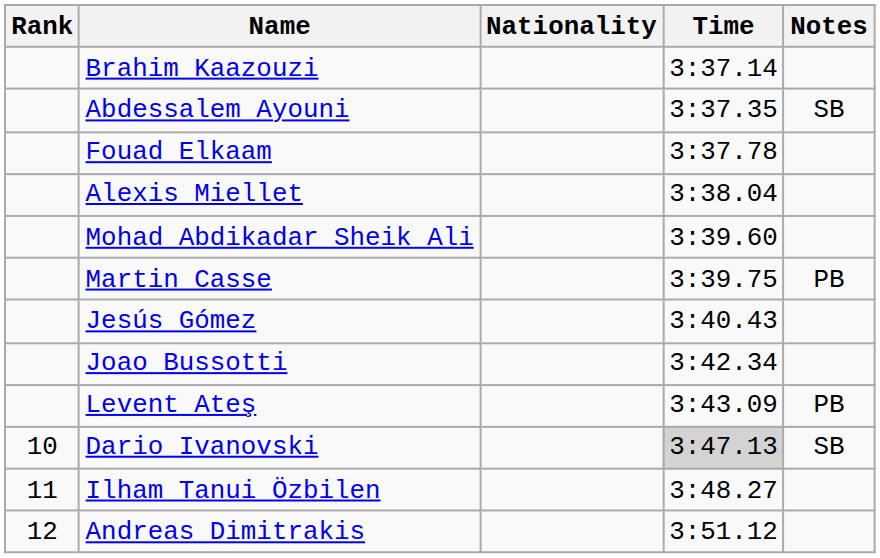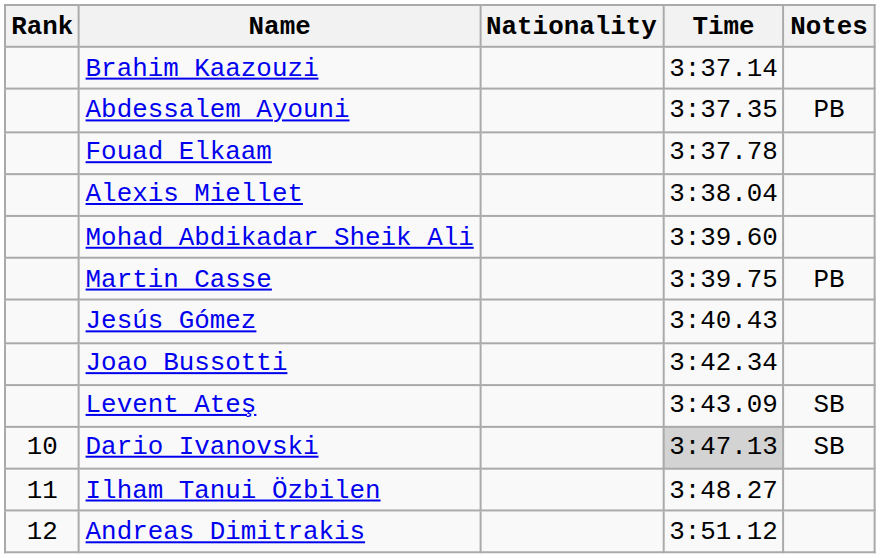 <table class="wikitable sortable" style="text-align:center">
 <tr>
 <th>Rank</th>
 <th>Name</th>
 <th>Nationality</th>
 <th>Time</th>
 <th>Notes</th>
 </tr>
 <tr>
 <td></td>
 <td align=left><a href='#'>Brahim Kaazouzi</a></td>
 <td align=left></td>
 <td>3:37.14</td>
 <td></td>
 </tr>
 <tr>
 <td></td>
 <td align=left><a href='#'>Abdessalem Ayouni</a></td>
 <td align=left></td>
 <td>3:37.35</td>
-<td>SB</td>
+<td>PB</td>
 </tr>
 <tr>
 <td></td>
 <td align=left><a href='#'>Fouad Elkaam</a></td>
 <td align=left></td>
 <td>3:37.78</td>
 <td></td>
 </tr>
 <tr>
 <td></td>
 <td align=left><a href='#'>Alexis Miellet</a></td>
 <td align=left></td>
 <td>3:38.04</td>
 <td></td>
 </tr>
 <tr>
 <td></td>
 <td align=left><a href='#'>Mohad Abdikadar Sheik Ali</a></td>
 <td align=left></td>
 <td>3:39.60</td>
 <td></td>
 </tr>
 <tr>
 <td></td>
 <td align=left><a href='#'>Martin Casse</a></td>
 <td align=left></td>
 <td>3:39.75</td>
 <td>PB</td>
 </tr>
 <tr>
 <td></td>
 <td align=left><a href='#'>Jesús Gómez</a></td>
 <td align=left></td>
 <td>3:40.43</td>
 <td></td>
 </tr>
 <tr>
 <td></td>
 <td align=left><a href='#'>Joao Bussotti</a></td>
 <td align=left></td>
 <td>3:42.34</td>
 <td></td>
 </tr>
 <tr>
 <td></td>
 <td align=left><a href='#'>Levent Ateş</a></td>
 <td align=left></td>
 <td>3:43.09</td>
-<td>PB</td>
+<td>SB</td>
 </tr>
 <tr>
 <td>10</td>
 <td align=left><a href='#'>Dario Ivanovski</a></td>
 <td align=left></td>
 <td style="background: lightgrey;">3:47.13</td>
 <td>SB</td>
 </tr>
 <tr>
 <td>11</td>
 <td align=left><a href='#'>Ilham Tanui Özbilen</a></td>
 <td align=left></td>
 <td>3:48.27</td>
 <td></td>
 </tr>
 <tr>
 <td>12</td>
 <td align=left><a href='#'>Andreas Dimitrakis</a></td>
 <td align=left></td>
 <td>3:51.12</td>
 <td></td>
 </tr>
 </table>
